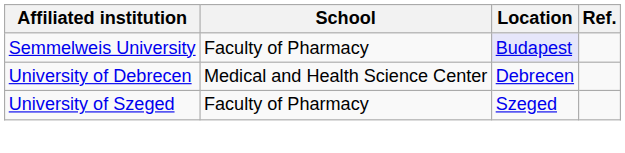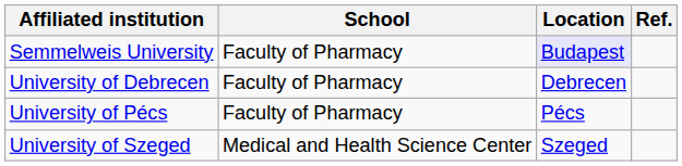 <table class="wikitable sortable">
 <tr>
 <th>Affiliated institution</th>
 <th>School</th>
 <th>Location</th>
 <th>Ref.</th>
 </tr>
 <tr>
 <td><a href='#'>Semmelweis University</a></td>
 <td>Faculty of Pharmacy</td>
 <td style="background: lavender;"><a href='#'>Budapest</a></td>
 <td></td>
 </tr>
 <tr>
 <td><a href='#'>University of Debrecen</a></td>
-<td>Medical and Health Science Center</td>
+<td>Faculty of Pharmacy</td>
 <td><a href='#'>Debrecen</a></td>
 <td></td>
 </tr>
 <tr>
+<td><a href='#'>University of Pécs</a></td>
+<td>Faculty of Pharmacy</td>
+<td><a href='#'>Pécs</a></td>
+<td></td>
+</tr>
+<tr>
 <td><a href='#'>University of Szeged</a></td>
-<td>Faculty of Pharmacy</td>
+<td>Medical and Health Science Center</td>
 <td><a href='#'>Szeged</a></td>
 <td></td>
 </tr>
 </table>
